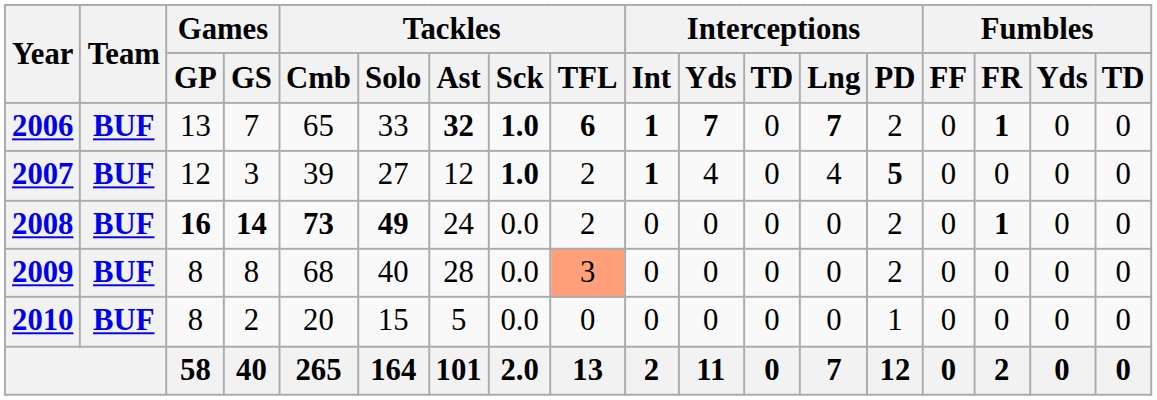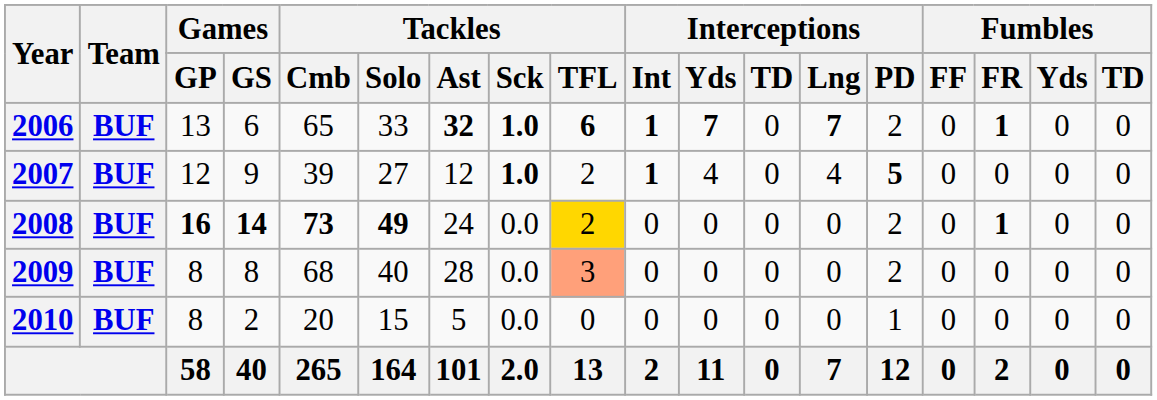 <table class="wikitable" style="text-align:center">
 <tr>
 <th rowspan="2">Year</th>
 <th rowspan="2">Team</th>
 <th colspan="2">Games</th>
 <th colspan="5">Tackles</th>
 <th colspan="5">Interceptions</th>
 <th colspan="4">Fumbles</th>
 </tr>
 <tr>
 <th>GP</th>
 <th>GS</th>
 <th>Cmb</th>
 <th>Solo</th>
 <th>Ast</th>
 <th>Sck</th>
 <th>TFL</th>
 <th>Int</th>
 <th>Yds</th>
 <th>TD</th>
 <th>Lng</th>
 <th>PD</th>
 <th>FF</th>
 <th>FR</th>
 <th>Yds</th>
 <th>TD</th>
 </tr>
 <tr>
 <th><a href='#'>2006</a></th>
 <th><a href='#'>BUF</a></th>
 <td>13</td>
-<td>7</td>
+<td>6</td>
 <td>65</td>
 <td>33</td>
 <td><strong>32</strong></td>
 <td><strong>1.0</strong></td>
 <td><strong>6</strong></td>
 <td><strong>1</strong></td>
 <td><strong>7</strong></td>
 <td>0</td>
 <td><strong>7</strong></td>
 <td>2</td>
 <td>0</td>
 <td><strong>1</strong></td>
 <td>0</td>
 <td>0</td>
 </tr>
 <tr>
 <th><a href='#'>2007</a></th>
 <th><a href='#'>BUF</a></th>
 <td>12</td>
-<td>3</td>
+<td>9</td>
 <td>39</td>
 <td>27</td>
 <td>12</td>
 <td><strong>1.0</strong></td>
 <td>2</td>
 <td><strong>1</strong></td>
 <td>4</td>
 <td>0</td>
 <td>4</td>
 <td><strong>5</strong></td>
 <td>0</td>
 <td>0</td>
 <td>0</td>
 <td>0</td>
 </tr>
 <tr>
 <th><a href='#'>2008</a></th>
 <th><a href='#'>BUF</a></th>
 <td><strong>16</strong></td>
 <td><strong>14</strong></td>
 <td><strong>73</strong></td>
 <td><strong>49</strong></td>
 <td>24</td>
 <td>0.0</td>
-<td>2</td>
+<td style="background: gold;">2</td>
 <td>0</td>
 <td>0</td>
 <td>0</td>
 <td>0</td>
 <td>2</td>
 <td>0</td>
 <td><strong>1</strong></td>
 <td>0</td>
 <td>0</td>
 </tr>
 <tr>
 <th><a href='#'>2009</a></th>
 <th><a href='#'>BUF</a></th>
 <td>8</td>
 <td>8</td>
 <td>68</td>
 <td>40</td>
 <td>28</td>
 <td>0.0</td>
 <td style="background: lightsalmon;">3</td>
 <td>0</td>
 <td>0</td>
 <td>0</td>
 <td>0</td>
 <td>2</td>
 <td>0</td>
 <td>0</td>
 <td>0</td>
 <td>0</td>
 </tr>
 <tr>
 <th><a href='#'>2010</a></th>
 <th><a href='#'>BUF</a></th>
 <td>8</td>
 <td>2</td>
 <td>20</td>
 <td>15</td>
 <td>5</td>
 <td>0.0</td>
 <td>0</td>
 <td>0</td>
 <td>0</td>
 <td>0</td>
 <td>0</td>
 <td>1</td>
 <td>0</td>
 <td>0</td>
 <td>0</td>
 <td>0</td>
 </tr>
 <tr>
 <th colspan="2"></th>
 <th>58</th>
 <th>40</th>
 <th>265</th>
 <th>164</th>
 <th>101</th>
 <th>2.0</th>
 <th>13</th>
 <th>2</th>
 <th>11</th>
 <th>0</th>
 <th>7</th>
 <th>12</th>
 <th>0</th>
 <th>2</th>
 <th>0</th>
 <th>0</th>
 </tr>
 </table>
